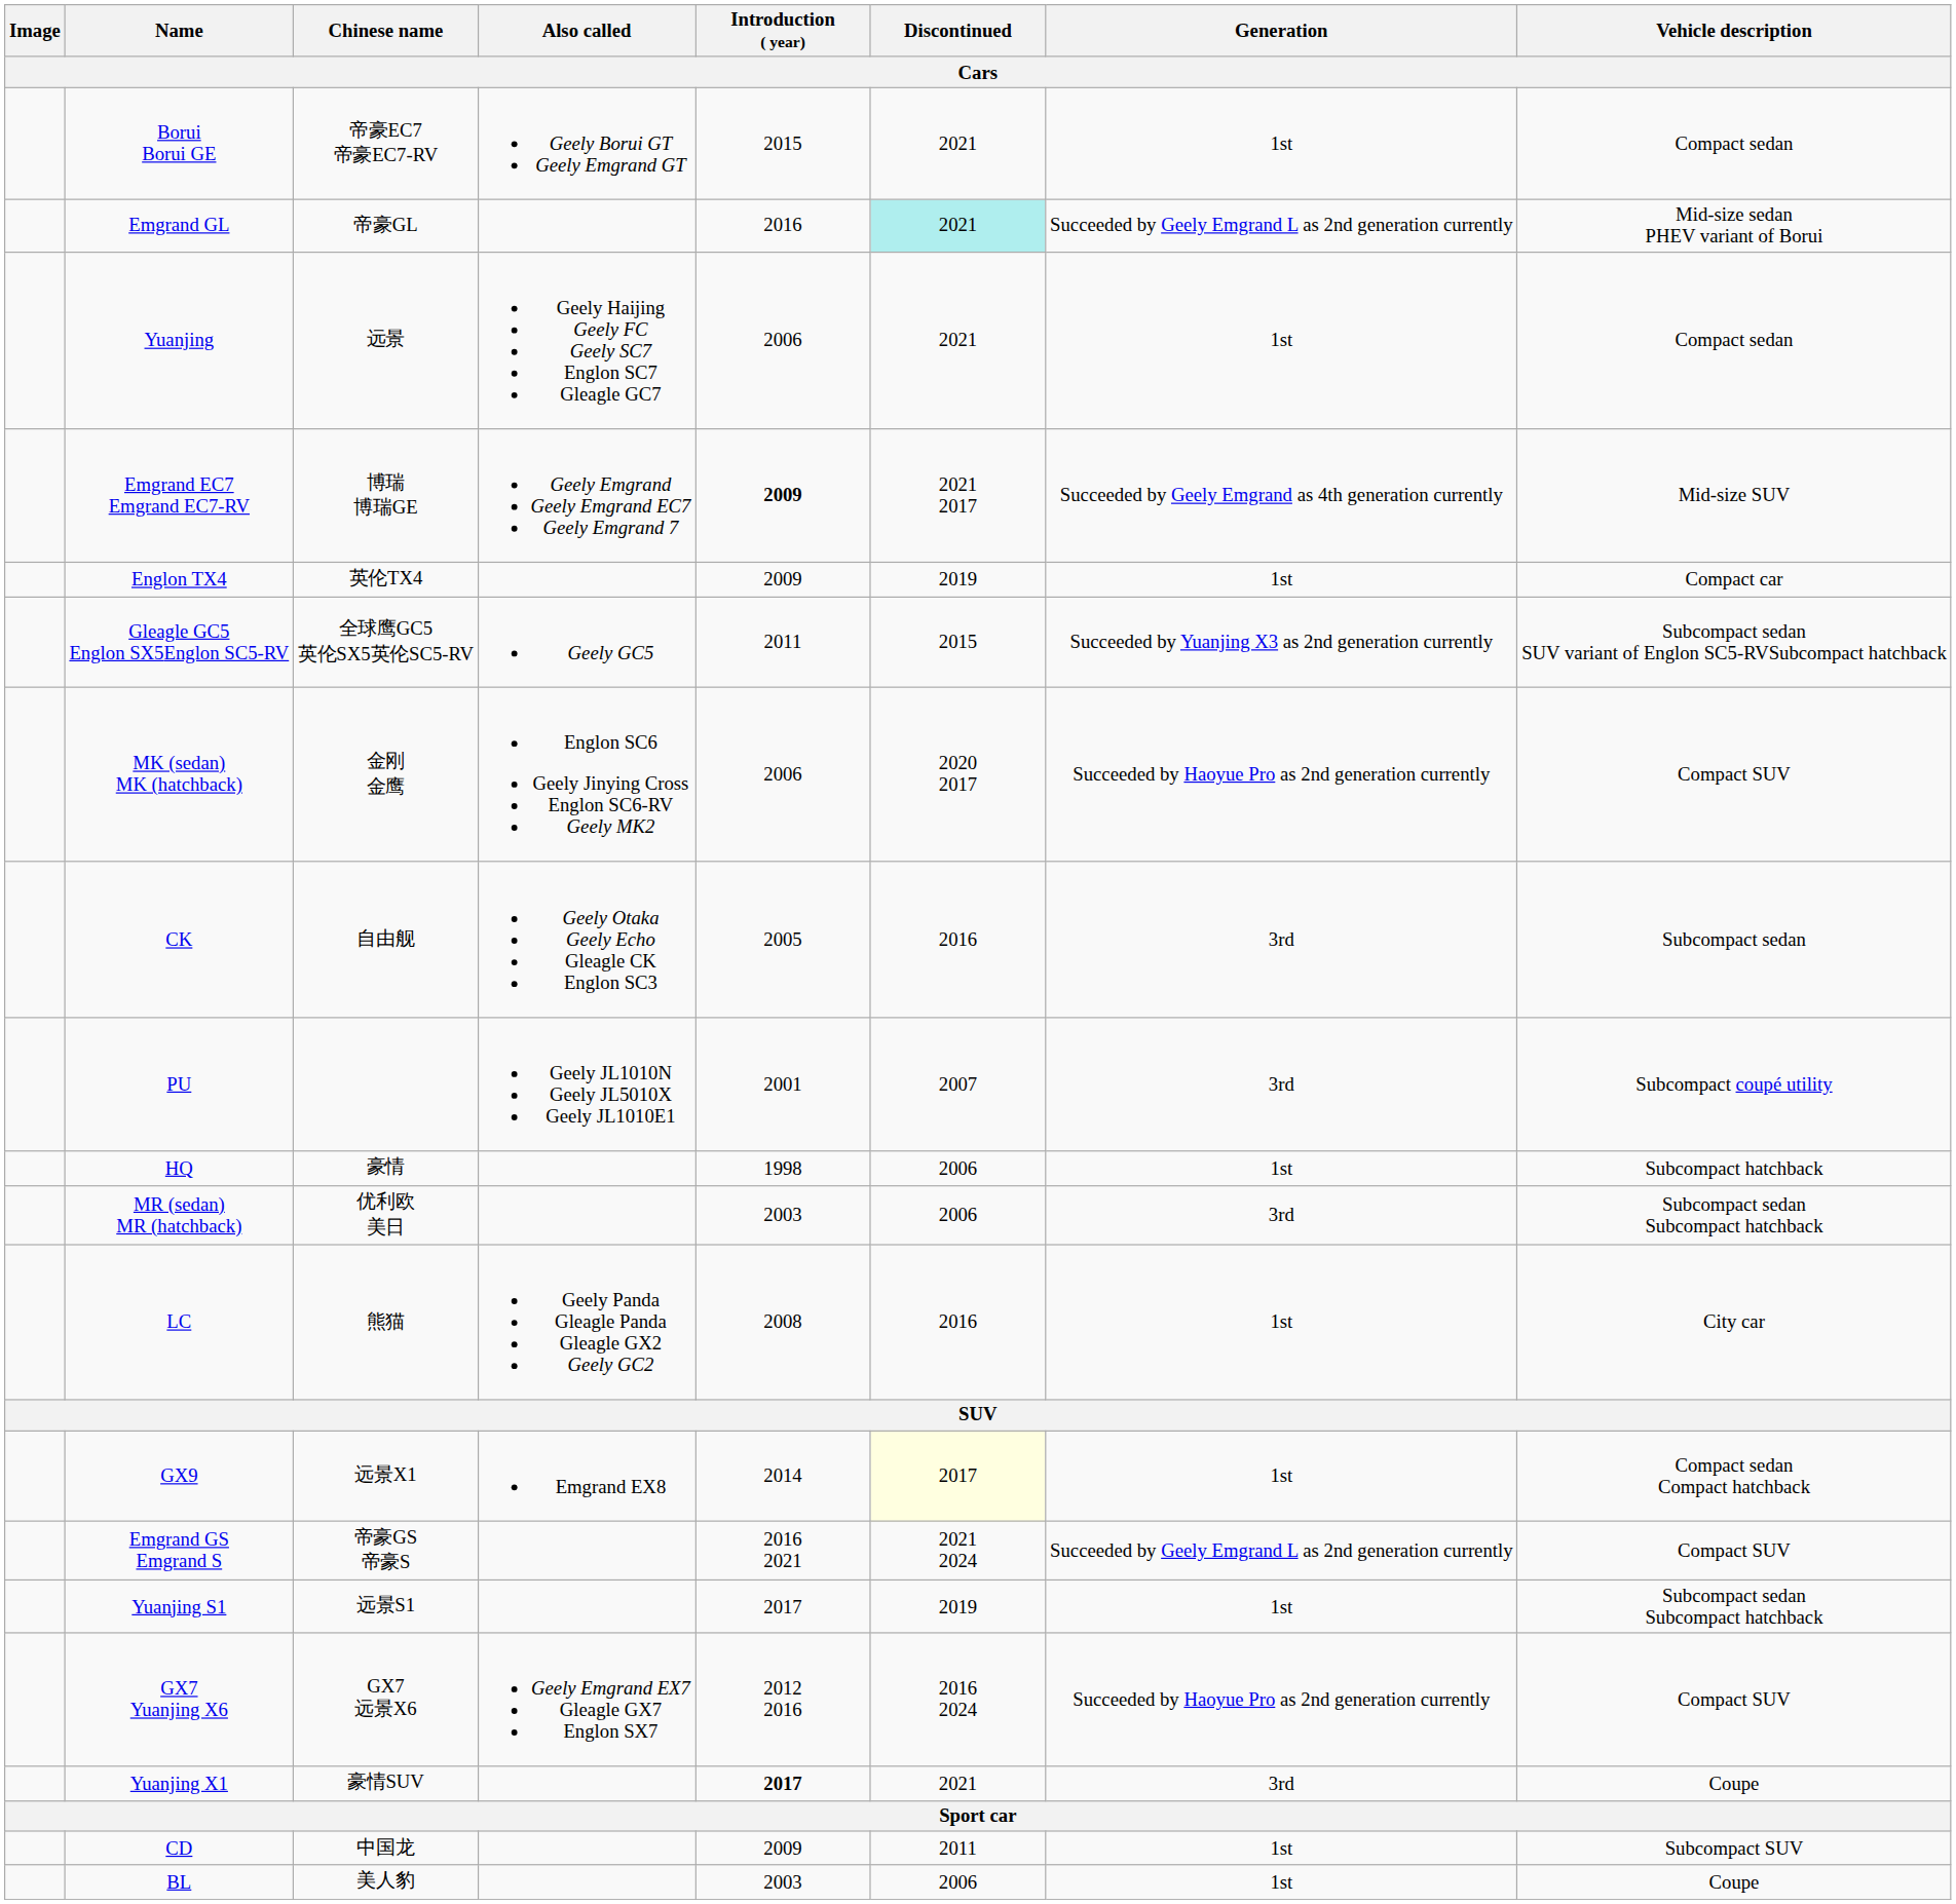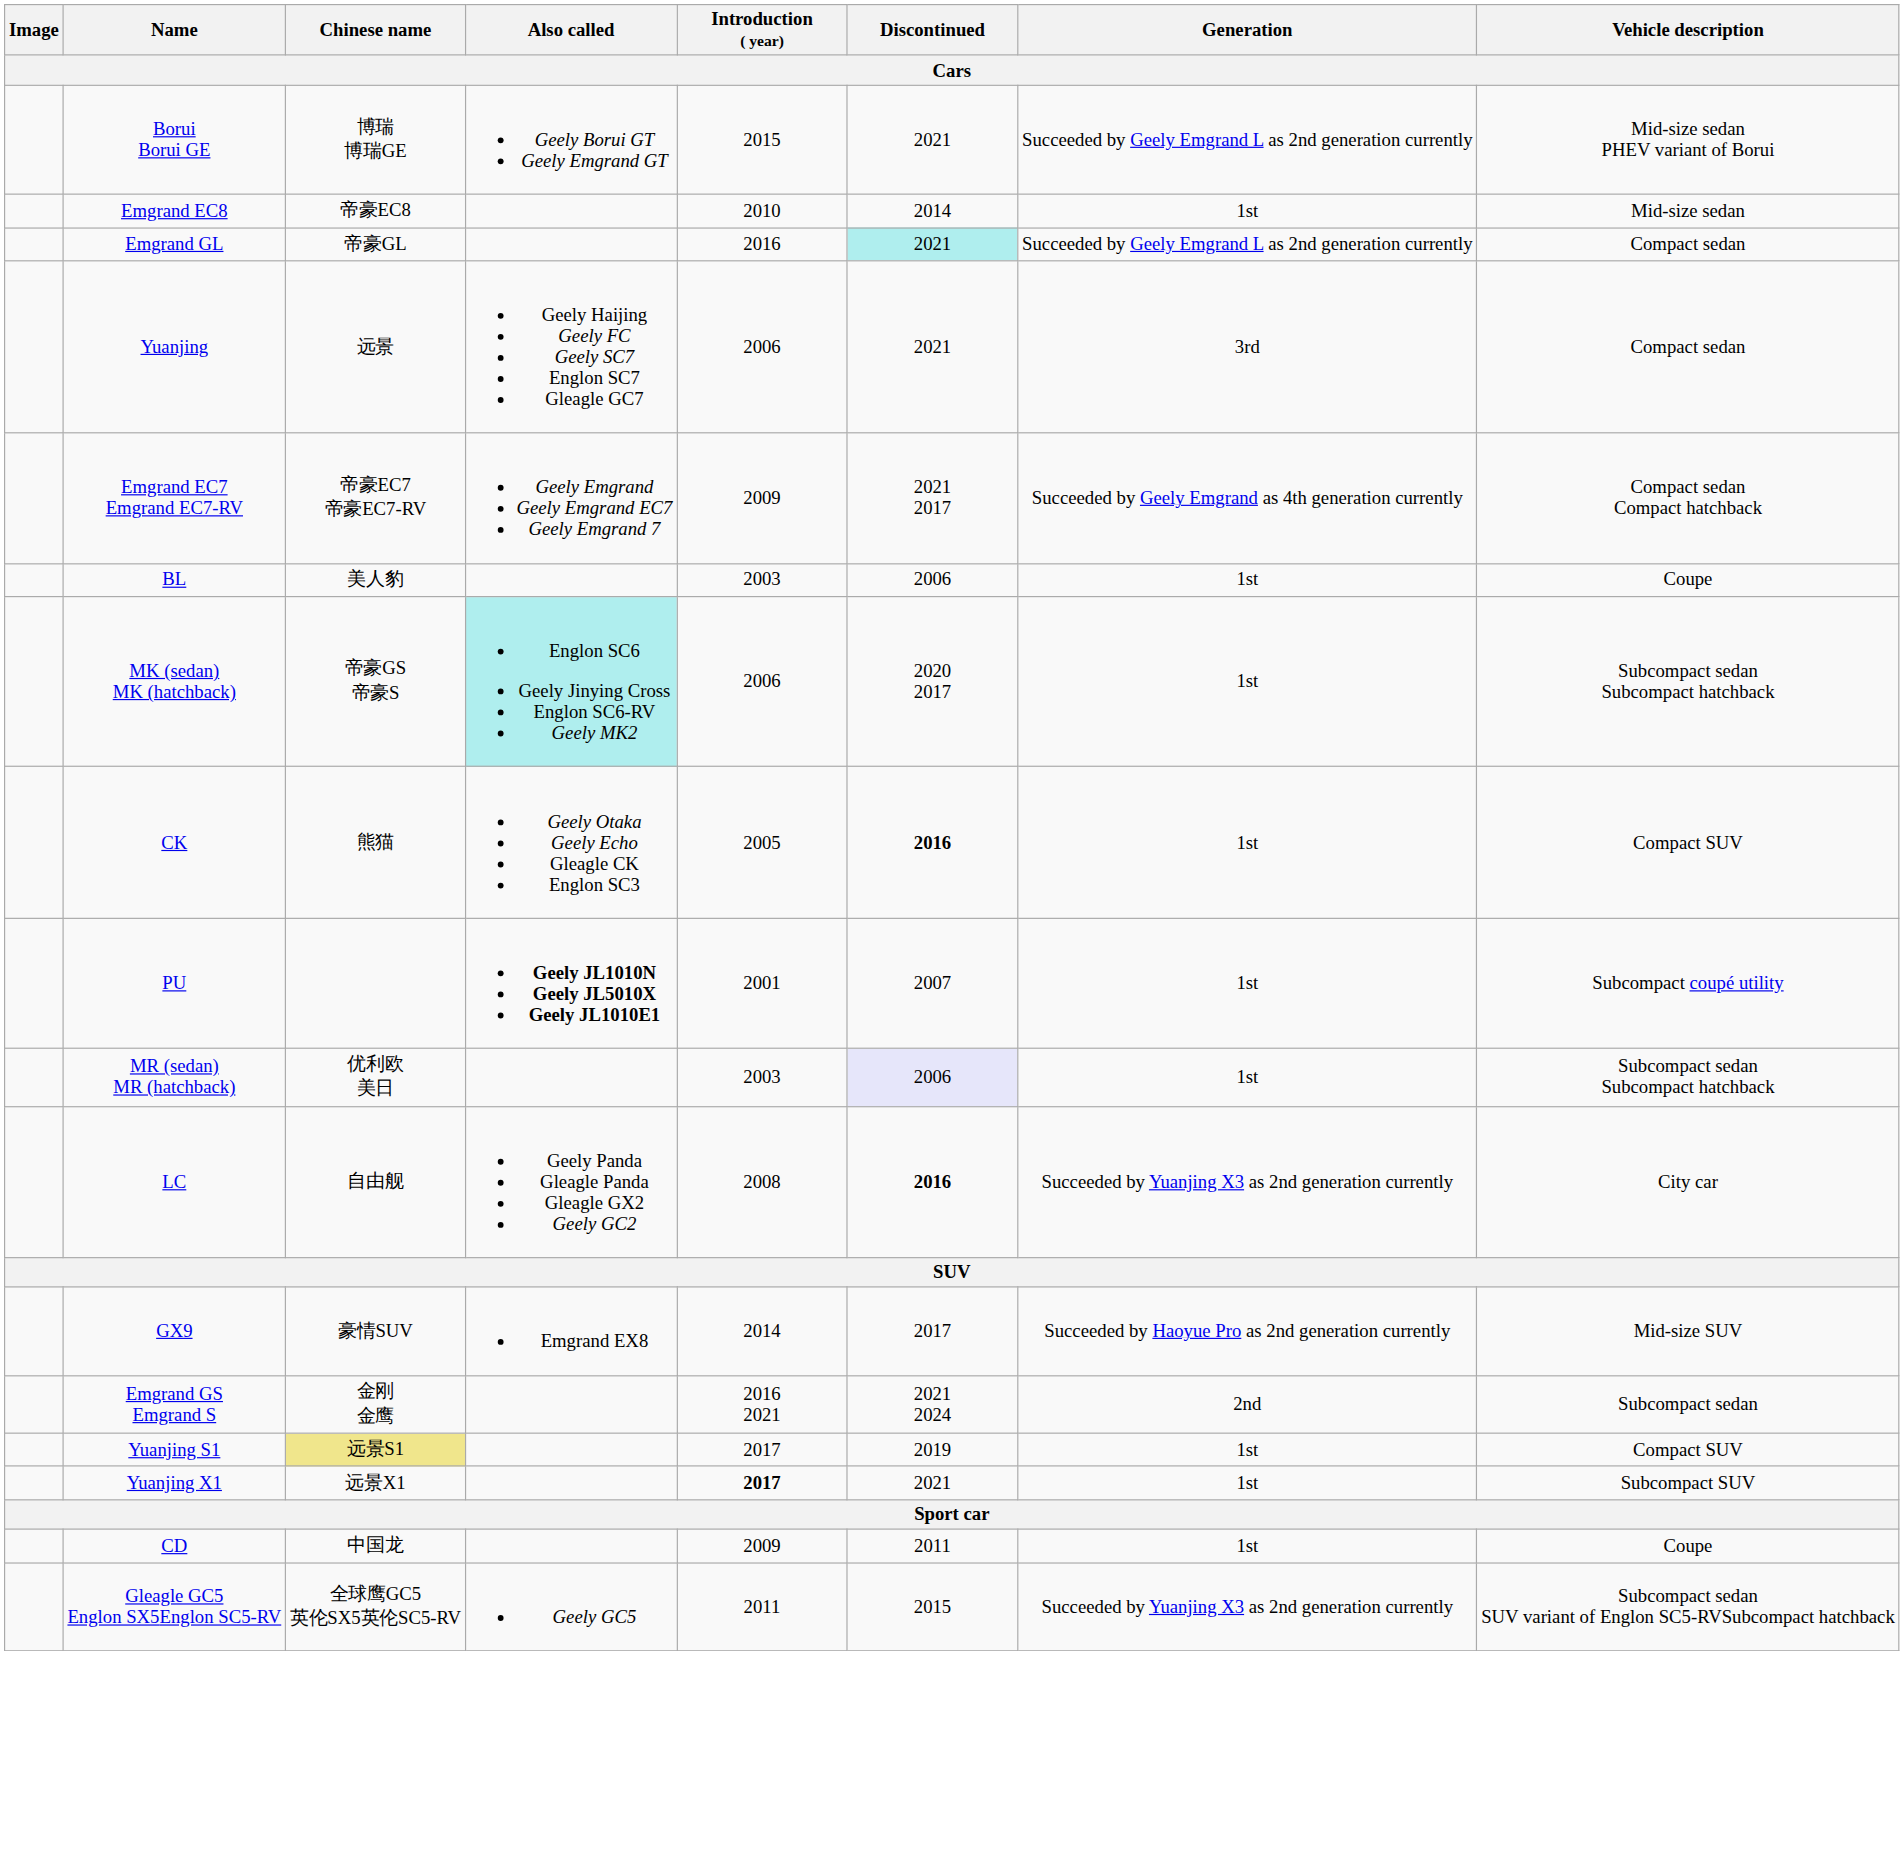 <table class="wikitable" style="text-align: center;">
 <tr>
 <th class="unsortable">Image</th>
 <th>Name</th>
 <th class="unsortable">Chinese name</th>
 <th class="unsortable">Also called</th>
 <th width="9%">Introduction<br><small>( year)</small></th>
 <th width="9%">Discontinued</th>
 <th>Generation</th>
 <th>Vehicle description</th>
 </tr>
 <tr>
 <th colspan="8">Cars</th>
 </tr>
 <tr>
 <td><br></td>
 <td><a href='#'>Borui</a><br><a href='#'>Borui GE</a></td>
-<td>帝豪EC7<br>帝豪EC7-RV</td>
+<td>博瑞<br>博瑞GE</td>
 <td><br><ul><li><em>Geely Borui GT</em></li><li><em>Geely Emgrand GT</em></li></ul></td>
 <td>2015</td>
 <td>2021</td>
+<td>Succeeded by <a href='#'>Geely Emgrand L</a> as 2nd generation currently</td>
+<td>Mid-size sedan<br>PHEV variant of Borui</td>
+</tr>
+<tr>
+<td></td>
+<td><a href='#'>Emgrand EC8</a></td>
+<td>帝豪EC8</td>
+<td></td>
+<td>2010</td>
+<td>2014</td>
 <td>1st</td>
-<td>Compact sedan</td>
+<td>Mid-size sedan</td>
 </tr>
 <tr>
 <td></td>
 <td><a href='#'>Emgrand GL</a></td>
 <td>帝豪GL</td>
 <td></td>
 <td>2016</td>
 <td style="background: paleturquoise;">2021</td>
 <td>Succeeded by <a href='#'>Geely Emgrand L</a> as 2nd generation currently</td>
-<td>Mid-size sedan<br>PHEV variant of Borui</td>
+<td>Compact sedan</td>
 </tr>
 <tr>
 <td></td>
 <td><a href='#'>Yuanjing</a></td>
 <td>远景</td>
 <td><br><ul><li>Geely Haijing</li><li><em>Geely FC</em></li><li><em>Geely SC7</em></li><li>Englon SC7</li><li>Gleagle GC7</li></ul></td>
 <td>2006</td>
 <td>2021</td>
-<td>1st</td>
+<td>3rd</td>
 <td>Compact sedan</td>
 </tr>
 <tr>
 <td><br></td>
 <td><a href='#'>Emgrand EC7</a><br><a href='#'>Emgrand EC7-RV</a></td>
-<td>博瑞<br>博瑞GE</td>
+<td>帝豪EC7<br>帝豪EC7-RV</td>
 <td><br><ul><li><em>Geely Emgrand</em></li><li><em>Geely Emgrand EC7</em></li><li><em>Geely Emgrand 7</em></li></ul></td>
-<td><strong>2009</strong></td>
+<td>2009</td>
 <td>2021<br>2017</td>
 <td>Succeeded by <a href='#'>Geely Emgrand</a> as 4th generation currently</td>
-<td>Mid-size SUV</td>
+<td>Compact sedan<br>Compact hatchback</td>
 </tr>
 <tr>
 <td></td>
-<td><a href='#'>Englon TX4</a></td>
-<td>英伦TX4</td>
+<td><a href='#'>BL</a></td>
+<td>美人豹</td>
 <td></td>
-<td>2009</td>
-<td>2019</td>
+<td>2003</td>
+<td>2006</td>
 <td>1st</td>
-<td>Compact car</td>
-</tr>
-<tr>
-<td><br></td>
-<td><a href='#'>Gleagle GC5</a><br><a href='#'>Englon SX5</a><a href='#'>Englon SC5-RV</a></td>
-<td>全球鹰GC5<br>英伦SX5英伦SC5-RV</td>
-<td><br><ul><li><em>Geely GC5</em></li></ul></td>
-<td>2011</td>
-<td>2015</td>
-<td>Succeeded by <a href='#'>Yuanjing X3</a> as 2nd generation currently</td>
-<td>Subcompact sedan<br>SUV variant of Englon SC5-RVSubcompact hatchback</td>
+<td>Coupe</td>
 </tr>
 <tr>
 <td><br></td>
 <td><a href='#'>MK (sedan)</a><br><a href='#'>MK (hatchback)</a></td>
-<td>金刚<br>金鹰</td>
-<td><br><ul><li>Englon SC6</li></ul><ul><li>Geely Jinying Cross</li><li>Englon SC6-RV</li><li><em>Geely MK2</em></li></ul></td>
+<td>帝豪GS<br>帝豪S</td>
+<td style="background: paleturquoise;"><br><ul><li>Englon SC6</li></ul><ul><li>Geely Jinying Cross</li><li>Englon SC6-RV</li><li><em>Geely MK2</em></li></ul></td>
 <td>2006</td>
 <td>2020<br>2017</td>
-<td>Succeeded by <a href='#'>Haoyue Pro</a> as 2nd generation currently</td>
-<td>Compact SUV</td>
+<td>1st</td>
+<td>Subcompact sedan<br>Subcompact hatchback</td>
 </tr>
 <tr>
 <td></td>
 <td><a href='#'>CK</a></td>
-<td>自由舰</td>
+<td>熊猫</td>
 <td><br><ul><li><em>Geely Otaka</em></li><li><em>Geely Echo</em></li><li>Gleagle CK</li><li>Englon SC3</li></ul></td>
 <td>2005</td>
-<td>2016</td>
-<td>3rd</td>
-<td>Subcompact sedan</td>
+<td><strong>2016</strong></td>
+<td>1st</td>
+<td>Compact SUV</td>
 </tr>
 <tr>
 <td></td>
 <td><a href='#'>PU</a></td>
 <td></td>
-<td><br><ul><li>Geely JL1010N</li><li>Geely JL5010X</li><li>Geely JL1010E1</li></ul></td>
+<td><strong><br><ul><li>Geely JL1010N</li><li>Geely JL5010X</li><li>Geely JL1010E1</li></ul></strong></td>
 <td>2001</td>
 <td>2007</td>
-<td>3rd</td>
+<td>1st</td>
 <td>Subcompact <a href='#'>coupé utility</a></td>
-</tr>
-<tr>
-<td></td>
-<td><a href='#'>HQ</a></td>
-<td>豪情</td>
-<td></td>
-<td>1998</td>
-<td>2006</td>
-<td>1st</td>
-<td>Subcompact hatchback</td>
 </tr>
 <tr>
 <td><br></td>
 <td><a href='#'>MR (sedan)</a><br><a href='#'>MR (hatchback)</a></td>
 <td>优利欧<br>美日</td>
 <td></td>
 <td>2003</td>
-<td>2006</td>
-<td>3rd</td>
+<td style="background: lavender;">2006</td>
+<td>1st</td>
 <td>Subcompact sedan<br>Subcompact hatchback</td>
 </tr>
 <tr>
 <td></td>
 <td><a href='#'>LC</a></td>
-<td>熊猫</td>
+<td>自由舰</td>
 <td><br><ul><li>Geely Panda</li><li>Gleagle Panda</li><li>Gleagle GX2</li><li><em>Geely GC2</em></li></ul></td>
 <td>2008</td>
-<td>2016</td>
-<td>1st</td>
+<td><strong>2016</strong></td>
+<td>Succeeded by <a href='#'>Yuanjing X3</a> as 2nd generation currently</td>
 <td>City car</td>
 </tr>
 <tr>
 <th colspan="8">SUV</th>
 </tr>
 <tr>
 <td></td>
 <td><a href='#'>GX9</a></td>
-<td>远景X1</td>
+<td>豪情SUV</td>
 <td><br><ul><li>Emgrand EX8</li></ul></td>
 <td>2014</td>
-<td style="background: lightyellow;">2017</td>
-<td>1st</td>
-<td>Compact sedan<br>Compact hatchback</td>
+<td>2017</td>
+<td>Succeeded by <a href='#'>Haoyue Pro</a> as 2nd generation currently</td>
+<td>Mid-size SUV</td>
 </tr>
 <tr>
 <td><br></td>
 <td><a href='#'>Emgrand GS</a><br><a href='#'>Emgrand S</a></td>
-<td>帝豪GS<br>帝豪S</td>
+<td>金刚<br>金鹰</td>
 <td></td>
 <td>2016<br>2021</td>
 <td>2021<br>2024</td>
-<td>Succeeded by <a href='#'>Geely Emgrand L</a> as 2nd generation currently</td>
-<td>Compact SUV</td>
+<td>2nd</td>
+<td>Subcompact sedan</td>
 </tr>
 <tr>
 <td></td>
 <td><a href='#'>Yuanjing S1</a></td>
-<td>远景S1</td>
+<td style="background: khaki;">远景S1</td>
 <td></td>
 <td>2017</td>
 <td>2019</td>
 <td>1st</td>
-<td>Subcompact sedan<br>Subcompact hatchback</td>
-</tr>
-<tr>
-<td><br></td>
-<td><a href='#'>GX7</a><br><a href='#'>Yuanjing X6</a></td>
-<td>GX7<br>远景X6</td>
-<td><br><ul><li><em>Geely Emgrand EX7</em></li><li>Gleagle GX7</li><li>Englon SX7</li></ul></td>
-<td>2012<br>2016</td>
-<td>2016<br>2024</td>
-<td>Succeeded by <a href='#'>Haoyue Pro</a> as 2nd generation currently</td>
 <td>Compact SUV</td>
 </tr>
 <tr>
 <td></td>
 <td><a href='#'>Yuanjing X1</a></td>
-<td>豪情SUV</td>
+<td>远景X1</td>
 <td></td>
 <td><strong>2017</strong></td>
 <td>2021</td>
-<td>3rd</td>
-<td>Coupe</td>
+<td>1st</td>
+<td>Subcompact SUV</td>
 </tr>
 <tr>
 <th colspan="8">Sport car</th>
 </tr>
 <tr>
 <td></td>
 <td><a href='#'>CD</a></td>
 <td>中国龙</td>
 <td></td>
 <td>2009</td>
 <td>2011</td>
 <td>1st</td>
-<td>Subcompact SUV</td>
+<td>Coupe</td>
 </tr>
 <tr>
-<td></td>
-<td><a href='#'>BL</a></td>
-<td>美人豹</td>
-<td></td>
-<td>2003</td>
-<td>2006</td>
-<td>1st</td>
-<td>Coupe</td>
+<td><br></td>
+<td><a href='#'>Gleagle GC5</a><br><a href='#'>Englon SX5</a><a href='#'>Englon SC5-RV</a></td>
+<td>全球鹰GC5<br>英伦SX5英伦SC5-RV</td>
+<td><br><ul><li><em>Geely GC5</em></li></ul></td>
+<td>2011</td>
+<td>2015</td>
+<td>Succeeded by <a href='#'>Yuanjing X3</a> as 2nd generation currently</td>
+<td>Subcompact sedan<br>SUV variant of Englon SC5-RVSubcompact hatchback</td>
 </tr>
 </table>
